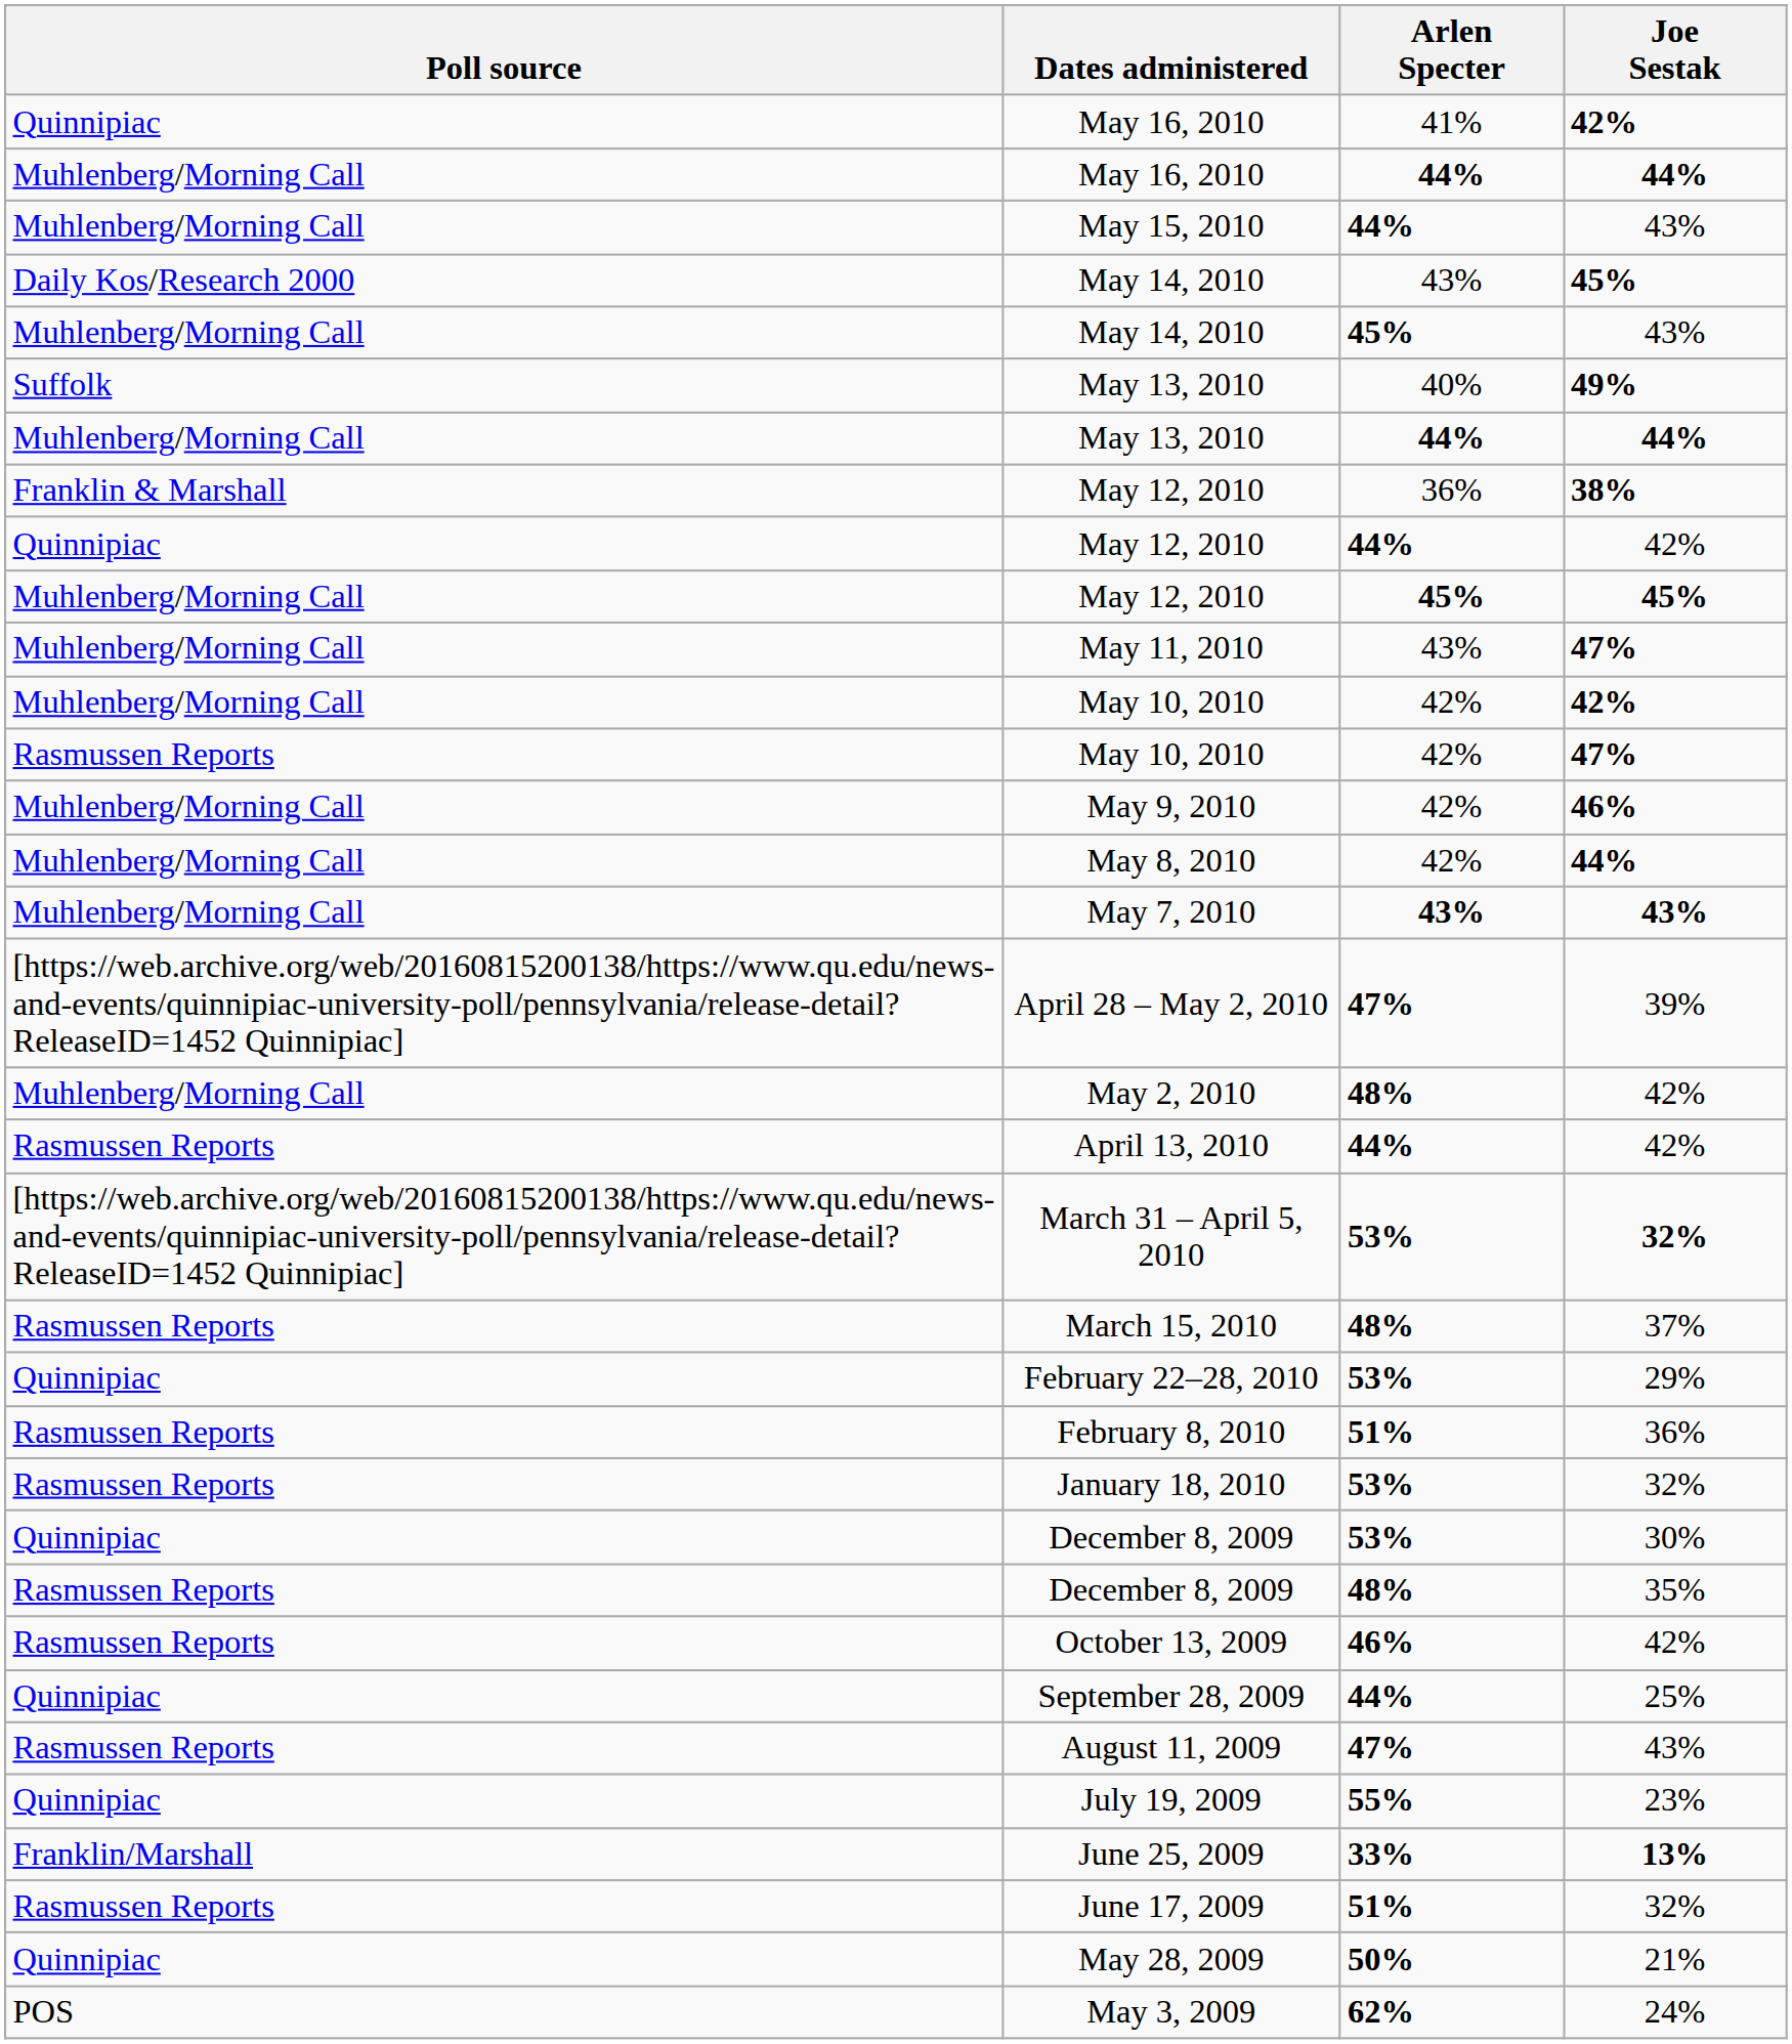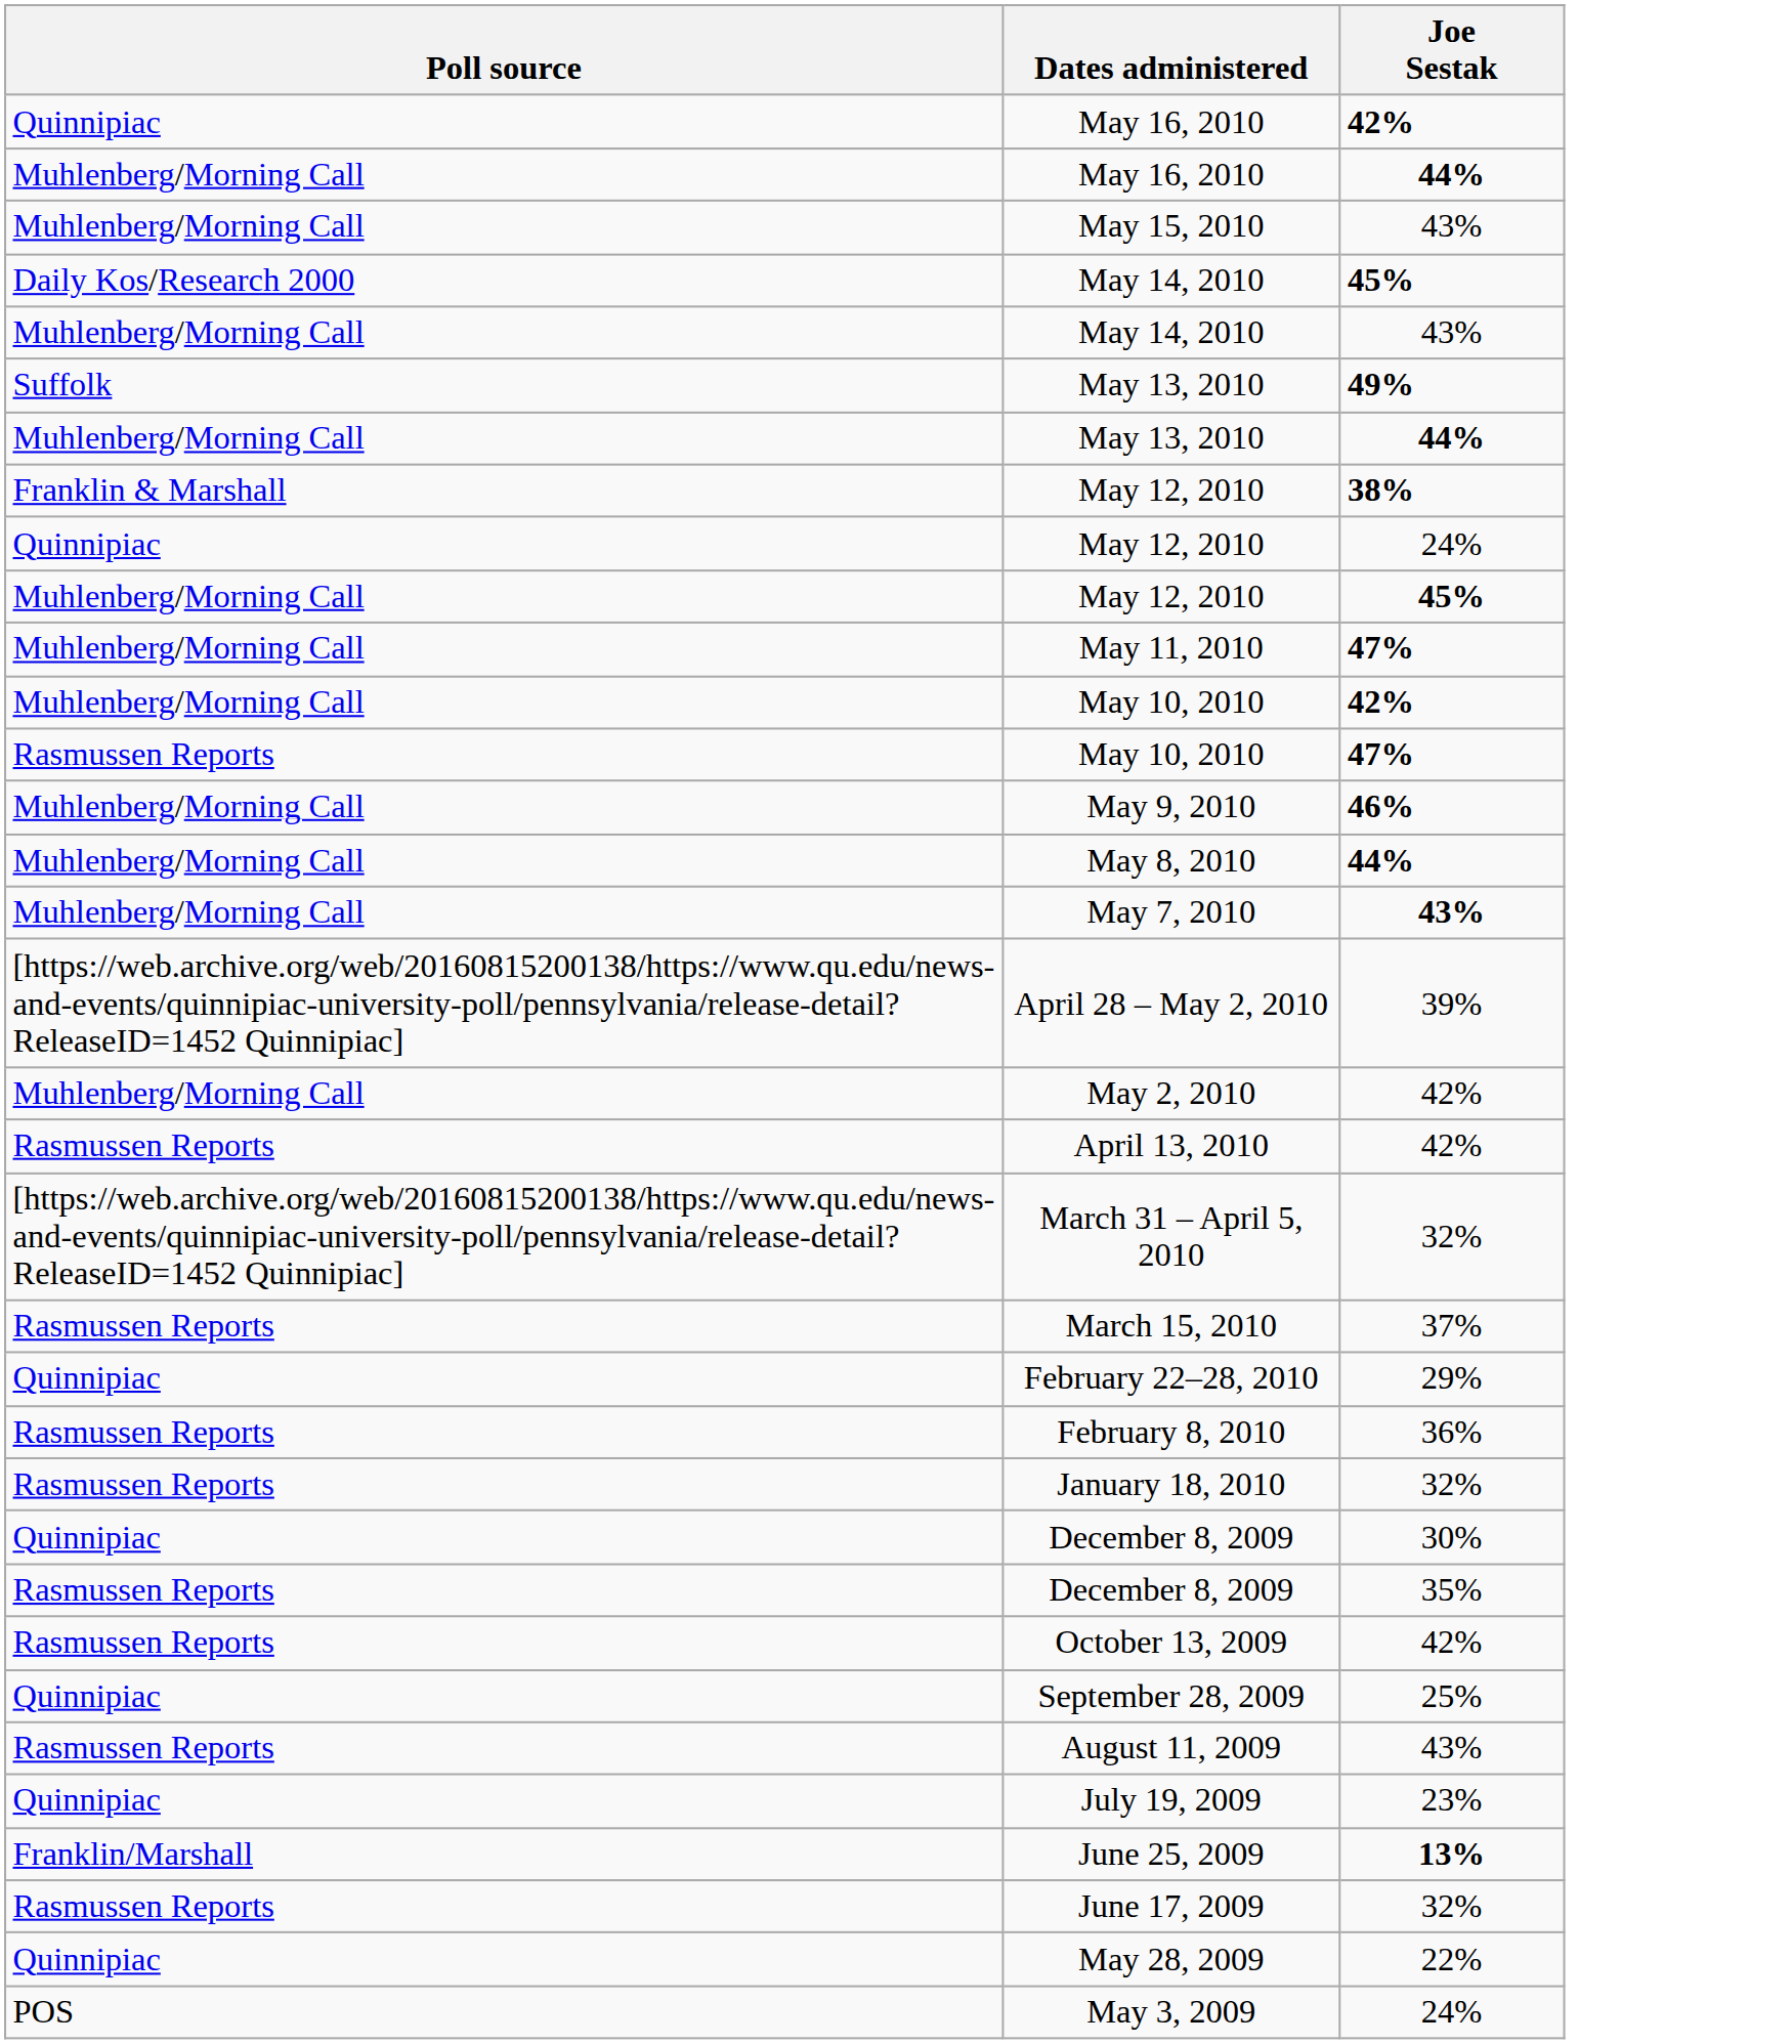 <table class="wikitable">
 <tr valign=bottom>
 <th style="width:180px;">Poll source</th>
 <th style="width:155px;">Dates administered</th>
-<th style="width:100px;">Arlen<br>Specter</th>
 <th style="width:100px;">Joe<br>Sestak</th>
 </tr>
 <tr>
 <td><a href='#'>Quinnipiac</a></td>
 <td align=center>May 16, 2010</td>
-<td align=center>41%</td>
 <td><strong>42%</strong></td>
 </tr>
 <tr>
 <td><a href='#'>Muhlenberg</a>/<a href='#'>Morning Call</a></td>
 <td align=center>May 16, 2010</td>
 <td align=center><strong>44%</strong></td>
-<td align=center><strong>44%</strong></td>
 </tr>
 <tr>
 <td><a href='#'>Muhlenberg</a>/<a href='#'>Morning Call</a></td>
 <td align=center>May 15, 2010</td>
-<td><strong>44%</strong></td>
 <td align=center>43%</td>
 </tr>
 <tr>
 <td><a href='#'>Daily Kos</a>/<a href='#'>Research 2000</a></td>
 <td align=center>May 14, 2010</td>
-<td align=center>43%</td>
 <td><strong>45%</strong></td>
 </tr>
 <tr>
 <td><a href='#'>Muhlenberg</a>/<a href='#'>Morning Call</a></td>
 <td align=center>May 14, 2010</td>
-<td><strong>45%</strong></td>
 <td align=center>43%</td>
 </tr>
 <tr>
 <td><a href='#'>Suffolk</a></td>
 <td align=center>May 13, 2010</td>
-<td align=center>40%</td>
 <td><strong>49%</strong></td>
 </tr>
 <tr>
 <td><a href='#'>Muhlenberg</a>/<a href='#'>Morning Call</a></td>
 <td align=center>May 13, 2010</td>
 <td align=center><strong>44%</strong></td>
-<td align=center><strong>44%</strong></td>
 </tr>
 <tr>
 <td><a href='#'>Franklin & Marshall</a></td>
 <td align=center>May 12, 2010</td>
-<td align=center>36%</td>
 <td><strong>38%</strong></td>
 </tr>
 <tr>
 <td><a href='#'>Quinnipiac</a></td>
 <td align=center>May 12, 2010</td>
-<td><strong>44%</strong></td>
-<td align=Center>42%</td>
+<td align=Center>24%</td>
 </tr>
 <tr>
 <td><a href='#'>Muhlenberg</a>/<a href='#'>Morning Call</a></td>
 <td align=center>May 12, 2010</td>
 <td align=center><strong>45%</strong></td>
-<td align=center><strong>45%</strong></td>
 </tr>
 <tr>
 <td><a href='#'>Muhlenberg</a>/<a href='#'>Morning Call</a></td>
 <td align=center>May 11, 2010</td>
-<td align=center>43%</td>
 <td><strong>47%</strong></td>
 </tr>
 <tr>
 <td><a href='#'>Muhlenberg</a>/<a href='#'>Morning Call</a></td>
 <td align=center>May 10, 2010</td>
-<td align=center>42%</td>
 <td><strong>42%</strong></td>
 </tr>
 <tr>
 <td><a href='#'>Rasmussen Reports</a></td>
 <td align=center>May 10, 2010</td>
-<td align=center>42%</td>
 <td><strong>47%</strong></td>
 </tr>
 <tr>
 <td><a href='#'>Muhlenberg</a>/<a href='#'>Morning Call</a></td>
 <td align=center>May 9, 2010</td>
-<td align=center>42%</td>
 <td><strong>46%</strong></td>
 </tr>
 <tr>
 <td><a href='#'>Muhlenberg</a>/<a href='#'>Morning Call</a></td>
 <td align=center>May 8, 2010</td>
-<td align=center>42%</td>
 <td><strong>44%</strong></td>
 </tr>
 <tr>
 <td><a href='#'>Muhlenberg</a>/<a href='#'>Morning Call</a></td>
 <td align=center>May 7, 2010</td>
 <td align=center><strong>43%</strong></td>
-<td align=center><strong>43%</strong></td>
 </tr>
 <tr>
 <td>[https://web.archive.org/web/20160815200138/https://www.qu.edu/news-and-events/quinnipiac-university-poll/pennsylvania/release-detail?ReleaseID=1452 Quinnipiac]</td>
 <td align=center>April 28 – May 2, 2010</td>
-<td><strong>47%</strong></td>
 <td align=center>39%</td>
 </tr>
 <tr>
 <td><a href='#'>Muhlenberg</a>/<a href='#'>Morning Call</a></td>
 <td align=center>May 2, 2010</td>
-<td><strong>48%</strong></td>
 <td align=center>42%</td>
 </tr>
 <tr>
 <td><a href='#'>Rasmussen Reports</a></td>
 <td align=center>April 13, 2010</td>
-<td><strong>44%</strong></td>
 <td align=center>42%</td>
 </tr>
 <tr>
 <td>[https://web.archive.org/web/20160815200138/https://www.qu.edu/news-and-events/quinnipiac-university-poll/pennsylvania/release-detail?ReleaseID=1452 Quinnipiac]</td>
 <td align=center>March 31 – April 5, 2010</td>
-<td><strong>53%</strong></td>
-<td align=center><strong>32%</strong></td>
+<td align=center>32%</td>
 </tr>
 <tr>
 <td><a href='#'>Rasmussen Reports</a></td>
 <td align=center>March 15, 2010</td>
-<td><strong>48%</strong></td>
 <td align=center>37%</td>
 </tr>
 <tr>
 <td><a href='#'>Quinnipiac</a></td>
 <td align=center>February 22–28, 2010</td>
-<td><strong>53%</strong></td>
 <td align=center>29%</td>
 </tr>
 <tr>
 <td><a href='#'>Rasmussen Reports</a></td>
 <td align=center>February 8, 2010</td>
-<td><strong>51%</strong></td>
 <td align=center>36%</td>
 </tr>
 <tr>
 <td><a href='#'>Rasmussen Reports</a></td>
 <td align=center>January 18, 2010</td>
-<td><strong>53%</strong></td>
 <td align=center>32%</td>
 </tr>
 <tr>
 <td><a href='#'>Quinnipiac</a></td>
 <td align=center>December 8, 2009</td>
-<td><strong>53%</strong></td>
 <td align=center>30%</td>
 </tr>
 <tr>
 <td><a href='#'>Rasmussen Reports</a></td>
 <td align=center>December 8, 2009</td>
-<td><strong>48%</strong></td>
 <td align=center>35%</td>
 </tr>
 <tr>
 <td><a href='#'>Rasmussen Reports</a></td>
 <td align=center>October 13, 2009</td>
-<td><strong>46%</strong></td>
 <td align=center>42%</td>
 </tr>
 <tr>
 <td><a href='#'>Quinnipiac</a></td>
 <td align=center>September 28, 2009</td>
-<td><strong>44%</strong></td>
 <td align=center>25%</td>
 </tr>
 <tr>
 <td><a href='#'>Rasmussen Reports</a></td>
 <td align=center>August 11, 2009</td>
-<td><strong>47%</strong></td>
 <td align=center>43%</td>
 </tr>
 <tr>
 <td><a href='#'>Quinnipiac</a></td>
 <td align=center>July 19, 2009</td>
-<td><strong>55%</strong></td>
 <td align=center>23%</td>
 </tr>
 <tr>
 <td><a href='#'>Franklin/Marshall</a></td>
 <td align=center>June 25, 2009</td>
-<td><strong>33%</strong></td>
 <td align=center><strong>13%</strong></td>
 </tr>
 <tr>
 <td><a href='#'>Rasmussen Reports</a></td>
 <td align=center>June 17, 2009</td>
-<td><strong>51%</strong></td>
 <td align=center>32%</td>
 </tr>
 <tr>
 <td><a href='#'>Quinnipiac</a></td>
 <td align=center>May 28, 2009</td>
-<td><strong>50%</strong></td>
-<td align=center>21%</td>
+<td align=center>22%</td>
 </tr>
 <tr>
 <td>POS</td>
 <td align=center>May 3, 2009</td>
-<td><strong>62%</strong></td>
 <td align=center>24%</td>
 </tr>
 </table>
